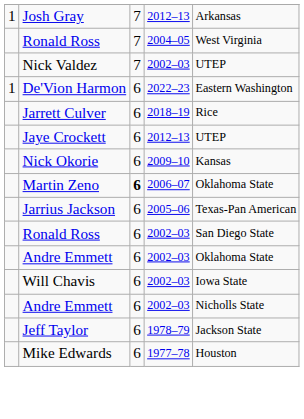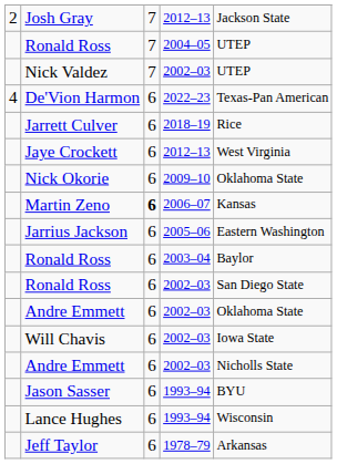 <table class="wikitable">
 <tr>
 </tr>
 <tr>
-<td>1</td>
+<td>2</td>
 <td><a href='#'>Josh Gray</a></td>
 <td>7</td>
 <td style="font-size:80%;"><a href='#'>2012–13</a></td>
-<td style="font-size:80%;">Arkansas</td>
+<td style="font-size:80%;">Jackson State</td>
 </tr>
 <tr>
 <td></td>
 <td><a href='#'>Ronald Ross</a></td>
 <td>7</td>
 <td style="font-size:80%;"><a href='#'>2004–05</a></td>
-<td style="font-size:80%;">West Virginia</td>
+<td style="font-size:80%;">UTEP</td>
 </tr>
 <tr>
 <td></td>
 <td>Nick Valdez</td>
 <td>7</td>
 <td style="font-size:80%;"><a href='#'>2002–03</a></td>
 <td style="font-size:80%;">UTEP</td>
 </tr>
 <tr>
-<td>1</td>
+<td>4</td>
 <td><a href='#'>De'Vion Harmon</a></td>
 <td>6</td>
 <td style="font-size:80%;"><a href='#'>2022–23</a></td>
-<td style="font-size:80%;">Eastern Washington</td>
+<td style="font-size:80%;">Texas-Pan American</td>
 </tr>
 <tr>
 <td></td>
 <td><a href='#'>Jarrett Culver</a></td>
 <td>6</td>
 <td style="font-size:80%;"><a href='#'>2018–19</a></td>
 <td style="font-size:80%;">Rice</td>
 </tr>
 <tr>
 <td></td>
 <td><a href='#'>Jaye Crockett</a></td>
 <td>6</td>
 <td style="font-size:80%;"><a href='#'>2012–13</a></td>
-<td style="font-size:80%;">UTEP</td>
+<td style="font-size:80%;">West Virginia</td>
 </tr>
 <tr>
 <td></td>
 <td><a href='#'>Nick Okorie</a></td>
 <td>6</td>
 <td style="font-size:80%;"><a href='#'>2009–10</a></td>
-<td style="font-size:80%;">Kansas</td>
+<td style="font-size:80%;">Oklahoma State</td>
 </tr>
 <tr>
 <td></td>
 <td><a href='#'>Martin Zeno</a></td>
 <td><strong>6</strong></td>
 <td style="font-size:80%;"><a href='#'>2006–07</a></td>
-<td style="font-size:80%;">Oklahoma State</td>
+<td style="font-size:80%;">Kansas</td>
 </tr>
 <tr>
 <td></td>
 <td><a href='#'>Jarrius Jackson</a></td>
 <td>6</td>
 <td style="font-size:80%;"><a href='#'>2005–06</a></td>
-<td style="font-size:80%;">Texas-Pan American</td>
+<td style="font-size:80%;">Eastern Washington</td>
+</tr>
+<tr>
+<td></td>
+<td><a href='#'>Ronald Ross</a></td>
+<td>6</td>
+<td style="font-size:80%;"><a href='#'>2003–04</a></td>
+<td style="font-size:80%;">Baylor</td>
 </tr>
 <tr>
 <td></td>
 <td><a href='#'>Ronald Ross</a></td>
 <td>6</td>
 <td style="font-size:80%;"><a href='#'>2002–03</a></td>
 <td style="font-size:80%;">San Diego State</td>
 </tr>
 <tr>
 <td></td>
 <td><a href='#'>Andre Emmett</a></td>
 <td>6</td>
 <td style="font-size:80%;"><a href='#'>2002–03</a></td>
 <td style="font-size:80%;">Oklahoma State</td>
 </tr>
 <tr>
 <td></td>
 <td>Will Chavis</td>
 <td>6</td>
 <td style="font-size:80%;"><a href='#'>2002–03</a></td>
 <td style="font-size:80%;">Iowa State</td>
 </tr>
 <tr>
 <td></td>
 <td><a href='#'>Andre Emmett</a></td>
 <td>6</td>
 <td style="font-size:80%;"><a href='#'>2002–03</a></td>
 <td style="font-size:80%;">Nicholls State</td>
 </tr>
 <tr>
 <td></td>
+<td><a href='#'>Jason Sasser</a></td>
+<td>6</td>
+<td style="font-size:80%;"><a href='#'>1993–94</a></td>
+<td style="font-size:80%;">BYU</td>
+</tr>
+<tr>
+<td></td>
+<td>Lance Hughes</td>
+<td>6</td>
+<td style="font-size:80%;"><a href='#'>1993–94</a></td>
+<td style="font-size:80%;">Wisconsin</td>
+</tr>
+<tr>
+<td></td>
 <td><a href='#'>Jeff Taylor</a></td>
 <td>6</td>
 <td style="font-size:80%;"><a href='#'>1978–79</a></td>
-<td style="font-size:80%;">Jackson State</td>
-</tr>
-<tr>
-<td></td>
-<td>Mike Edwards</td>
-<td>6</td>
-<td style="font-size:80%;"><a href='#'>1977–78</a></td>
-<td style="font-size:80%;">Houston</td>
+<td style="font-size:80%;">Arkansas</td>
 </tr>
 </table>
